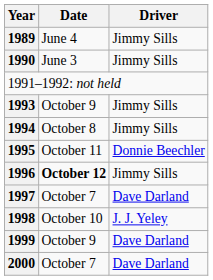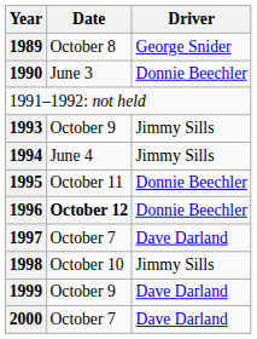 <table class=wikitable style="font-size:90%;">
 <tr>
 <th>Year</th>
 <th>Date</th>
 <th>Driver</th>
 </tr>
 <tr>
 <th>1989</th>
-<td>June 4</td>
-<td> Jimmy Sills</td>
+<td>October 8</td>
+<td> <a href='#'>George Snider</a></td>
 </tr>
 <tr>
 <th>1990</th>
 <td>June 3</td>
-<td> Jimmy Sills</td>
+<td> <a href='#'>Donnie Beechler</a></td>
 </tr>
 <tr>
 <td colspan=3>1991–1992: <em>not held</em></td>
 </tr>
 <tr>
 <th>1993</th>
 <td>October 9</td>
 <td> Jimmy Sills</td>
 </tr>
 <tr>
 <th>1994</th>
-<td>October 8</td>
+<td>June 4</td>
 <td> Jimmy Sills</td>
 </tr>
 <tr>
 <th>1995</th>
 <td>October 11</td>
 <td> <a href='#'>Donnie Beechler</a></td>
 </tr>
 <tr>
 <th>1996</th>
 <td><strong>October 12</strong></td>
-<td> Jimmy Sills</td>
+<td> <a href='#'>Donnie Beechler</a></td>
 </tr>
 <tr>
 <th>1997</th>
 <td>October 7</td>
 <td> <a href='#'>Dave Darland</a></td>
 </tr>
 <tr>
 <th>1998</th>
 <td>October 10</td>
-<td> <a href='#'>J. J. Yeley</a></td>
+<td> Jimmy Sills</td>
 </tr>
 <tr>
 <th>1999</th>
 <td>October 9</td>
 <td> <a href='#'>Dave Darland</a></td>
 </tr>
 <tr>
 <th>2000</th>
 <td>October 7</td>
 <td> <a href='#'>Dave Darland</a></td>
 </tr>
 </table>
